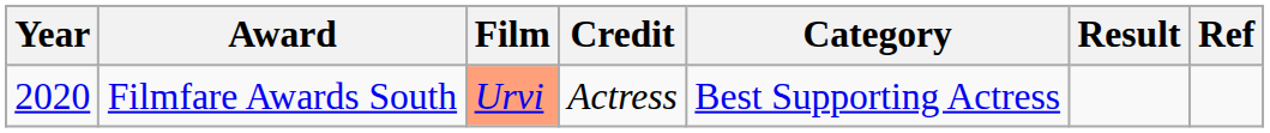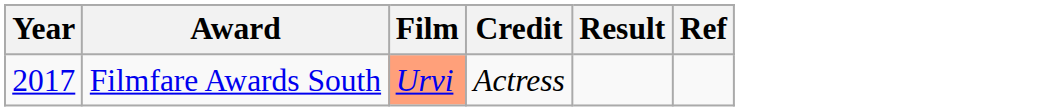 <table class="wikitable">
 <tr>
 <th>Year</th>
 <th>Award</th>
 <th>Film</th>
 <th>Credit</th>
-<th>Category</th>
 <th>Result</th>
 <th>Ref</th>
 </tr>
 <tr>
-<td style="text-align:left;"><a href='#'>2020</a></td>
+<td style="text-align:left;"><a href='#'>2017</a></td>
 <td style="text-align:left;"><a href='#'>Filmfare Awards South</a></td>
 <td style="background: lightsalmon; text-align:left;"><em><a href='#'>Urvi</a></em></td>
 <td style="text-align:left;"><em>Actress</em></td>
-<td style="text-align:left;"><a href='#'>Best Supporting Actress</a></td>
 <td></td>
 <td></td>
 </tr>
 </table>
